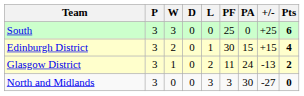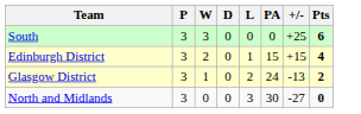 <table class="wikitable" style="text-align: center;">
 <tr>
 <th width="200">Team</th>
 <th width="20">P</th>
 <th width="20">W</th>
 <th width="20">D</th>
 <th width="20">L</th>
-<th width="20">PF</th>
 <th width="20">PA</th>
 <th width="25">+/-</th>
 <th width="20">Pts</th>
 </tr>
 <tr bgcolor="#ccffcc">
 <td align="left"><a href='#'>South</a></td>
 <td>3</td>
 <td>3</td>
 <td>0</td>
 <td>0</td>
-<td>25</td>
 <td>0</td>
 <td>+25</td>
 <td><strong>6</strong></td>
 </tr>
 <tr bgcolor="#ffffcc">
 <td align="left"><a href='#'>Edinburgh District</a></td>
 <td>3</td>
 <td>2</td>
 <td>0</td>
 <td>1</td>
-<td>30</td>
 <td>15</td>
 <td>+15</td>
 <td><strong>4</strong></td>
 </tr>
 <tr bgcolor="#ffffcc">
 <td align="left"><a href='#'>Glasgow District</a></td>
 <td>3</td>
 <td>1</td>
 <td>0</td>
 <td>2</td>
-<td>11</td>
 <td>24</td>
 <td>-13</td>
 <td><strong>2</strong></td>
 </tr>
 <tr>
 <td align="left"><a href='#'>North and Midlands</a></td>
 <td>3</td>
 <td>0</td>
 <td>0</td>
 <td>3</td>
-<td>3</td>
 <td>30</td>
 <td>-27</td>
 <td><strong>0</strong></td>
 </tr>
 </table>
